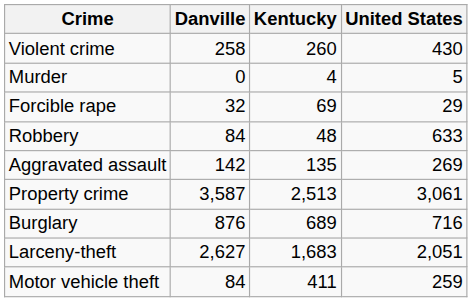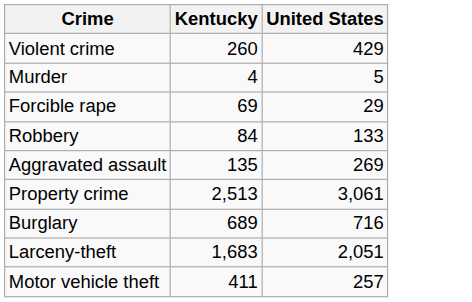 <table class="wikitable">
 <tr>
 <th>Crime</th>
-<th>Danville</th>
 <th>Kentucky</th>
 <th>United States</th>
 </tr>
 <tr>
 <td>Violent crime</td>
-<td align="right">258</td>
 <td align="right">260</td>
-<td align="right">430</td>
+<td align="right">429</td>
 </tr>
 <tr>
 <td>Murder</td>
-<td align="right">0</td>
 <td align="right">4</td>
 <td align="right">5</td>
 </tr>
 <tr>
 <td>Forcible rape</td>
-<td align="right">32</td>
 <td align="right">69</td>
 <td align="right">29</td>
 </tr>
 <tr>
 <td>Robbery</td>
 <td align="right">84</td>
-<td align="right">48</td>
-<td align="right">633</td>
+<td align="right">133</td>
 </tr>
 <tr>
 <td>Aggravated assault</td>
-<td align="right">142</td>
 <td align="right">135</td>
 <td align="right">269</td>
 </tr>
 <tr>
 <td>Property crime</td>
-<td align="right">3,587</td>
 <td align="right">2,513</td>
 <td align="right">3,061</td>
 </tr>
 <tr>
 <td>Burglary</td>
-<td align="right">876</td>
 <td align="right">689</td>
 <td align="right">716</td>
 </tr>
 <tr>
 <td>Larceny-theft</td>
-<td align="right">2,627</td>
 <td align="right">1,683</td>
 <td align="right">2,051</td>
 </tr>
 <tr>
 <td>Motor vehicle theft</td>
-<td align="right">84</td>
 <td align="right">411</td>
-<td align="right">259</td>
+<td align="right">257</td>
 </tr>
 </table>
